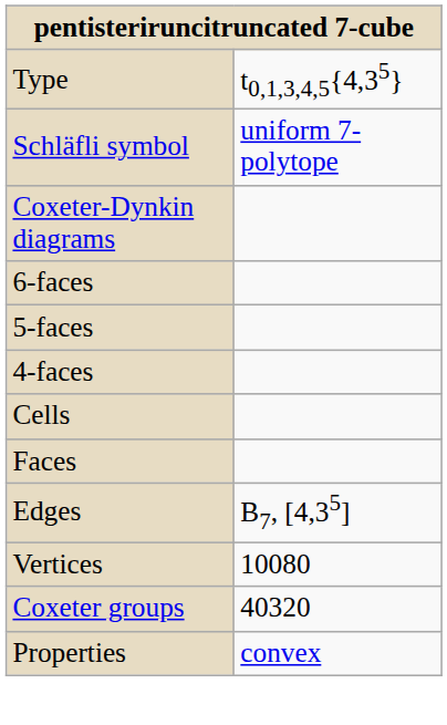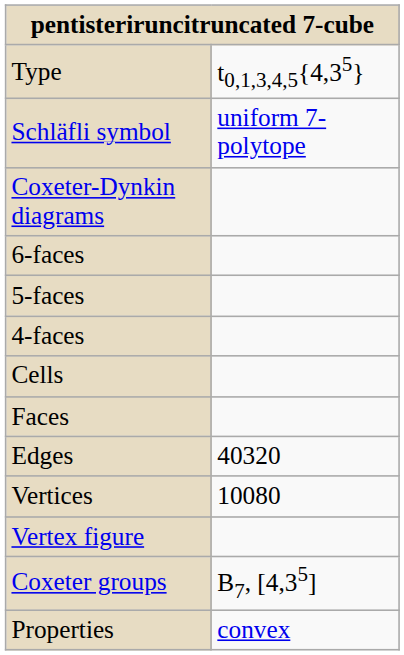 <table class="wikitable" style="margin-left:10px; float:right; width:250px;">
 <tr>
 <th style="background:#e7dcc3;" colspan="2">pentisteriruncitruncated 7-cube</th>
 </tr>
 <tr>
 <td style="background:#e7dcc3;">Type</td>
 <td>t<sub>0,1,3,4,5</sub>{4,3<sup>5</sup>}</td>
 </tr>
 <tr>
 <td style="background:#e7dcc3;"><a href='#'>Schläfli symbol</a></td>
 <td><a href='#'>uniform 7-polytope</a></td>
 </tr>
 <tr>
 <td style="background:#e7dcc3;"><a href='#'>Coxeter-Dynkin diagrams</a></td>
 <td></td>
 </tr>
 <tr>
 <td style="background:#e7dcc3;">6-faces</td>
 <td></td>
 </tr>
 <tr>
 <td style="background:#e7dcc3;">5-faces</td>
 <td></td>
 </tr>
 <tr>
 <td style="background:#e7dcc3;">4-faces</td>
 <td></td>
 </tr>
 <tr>
 <td style="background:#e7dcc3;">Cells</td>
 <td></td>
 </tr>
 <tr>
 <td style="background:#e7dcc3;">Faces</td>
 <td></td>
 </tr>
 <tr>
 <td style="background:#e7dcc3;">Edges</td>
-<td>B<sub>7</sub>, [4,3<sup>5</sup>]</td>
+<td>40320</td>
 </tr>
 <tr>
 <td style="background:#e7dcc3;">Vertices</td>
 <td>10080</td>
 </tr>
 <tr>
+<td style="background:#e7dcc3;"><a href='#'>Vertex figure</a></td>
+<td></td>
+</tr>
+<tr>
 <td style="background:#e7dcc3;"><a href='#'>Coxeter groups</a></td>
-<td>40320</td>
+<td>B<sub>7</sub>, [4,3<sup>5</sup>]</td>
 </tr>
 <tr>
 <td style="background:#e7dcc3;">Properties</td>
 <td><a href='#'>convex</a></td>
 </tr>
 </table>
